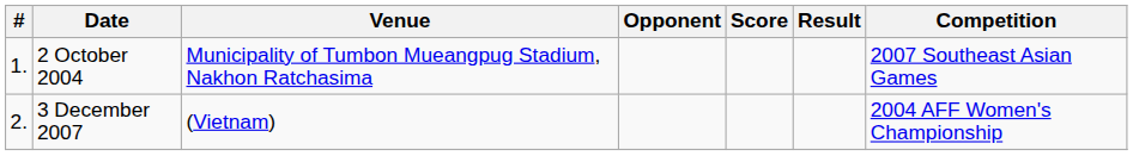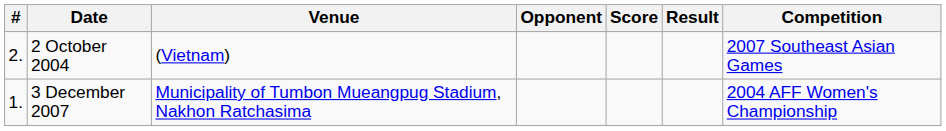 <table class="wikitable">
 <tr>
 <th>#</th>
 <th>Date</th>
 <th>Venue</th>
 <th>Opponent</th>
 <th>Score</th>
 <th>Result</th>
 <th>Competition</th>
 </tr>
 <tr>
-<td>1.</td>
+<td>2.</td>
 <td>2 October 2004</td>
-<td><a href='#'>Municipality of Tumbon Mueangpug Stadium</a>, <a href='#'>Nakhon Ratchasima</a></td>
+<td>(<a href='#'>Vietnam</a>)</td>
 <td></td>
 <td></td>
 <td></td>
 <td><a href='#'>2007 Southeast Asian Games</a></td>
 </tr>
 <tr>
-<td>2.</td>
+<td>1.</td>
 <td>3 December 2007</td>
-<td>(<a href='#'>Vietnam</a>)</td>
+<td><a href='#'>Municipality of Tumbon Mueangpug Stadium</a>, <a href='#'>Nakhon Ratchasima</a></td>
 <td></td>
 <td></td>
 <td></td>
 <td><a href='#'>2004 AFF Women's Championship</a></td>
 </tr>
 <tr>
 </tr>
 </table>
